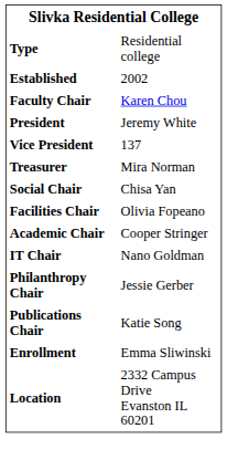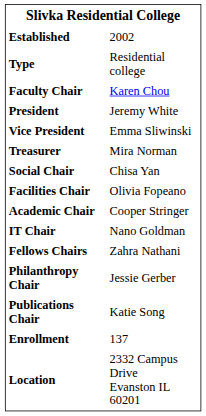 <table border="0" cellpadding="4" cellspacing="0"  style="float:right; clear:right; width:255px; border-top:solid 1px #000; border-right:solid 1px #000; border-bottom:solid 1px #000; border-left:solid 1px #000; background:#fff;">
 <tr>
 <td colspan="2" style="font-size:large; text-align:center;"><strong>Slivka Residential College</strong></td>
 </tr>
 <tr>
+<td><strong>Established</strong></td>
+<td>2002</td>
+</tr>
+<tr>
 <td><strong>Type</strong></td>
 <td>Residential college</td>
-</tr>
-<tr>
-<td><strong>Established</strong></td>
-<td>2002</td>
 </tr>
 <tr>
 <td><strong>Faculty Chair</strong></td>
 <td><a href='#'>Karen Chou</a></td>
 </tr>
 <tr>
 <td><strong>President</strong></td>
 <td>Jeremy White</td>
 </tr>
 <tr>
 <td><strong>Vice President</strong></td>
-<td>137</td>
+<td>Emma Sliwinski</td>
 </tr>
 <tr>
 <td><strong>Treasurer</strong></td>
 <td>Mira Norman</td>
 </tr>
 <tr>
 <td><strong>Social Chair</strong></td>
 <td>Chisa Yan</td>
 </tr>
 <tr>
 <td><strong>Facilities Chair</strong></td>
 <td>Olivia Fopeano</td>
 </tr>
 <tr>
 <td><strong>Academic Chair</strong></td>
 <td>Cooper Stringer</td>
 </tr>
 <tr>
 <td><strong>IT Chair</strong></td>
 <td>Nano Goldman</td>
 </tr>
 <tr>
+<td><strong>Fellows Chairs</strong></td>
+<td>Zahra Nathani</td>
+</tr>
+<tr>
 <td><strong>Philanthropy Chair</strong></td>
 <td>Jessie Gerber</td>
 </tr>
 <tr>
 <td><strong>Publications Chair</strong></td>
 <td>Katie Song</td>
 </tr>
 <tr>
 <td><strong>Enrollment</strong></td>
-<td>Emma Sliwinski</td>
+<td>137</td>
 </tr>
 <tr>
 <td><strong>Location</strong></td>
 <td>2332 Campus Drive <br>Evanston IL 60201</td>
 </tr>
 </table>
